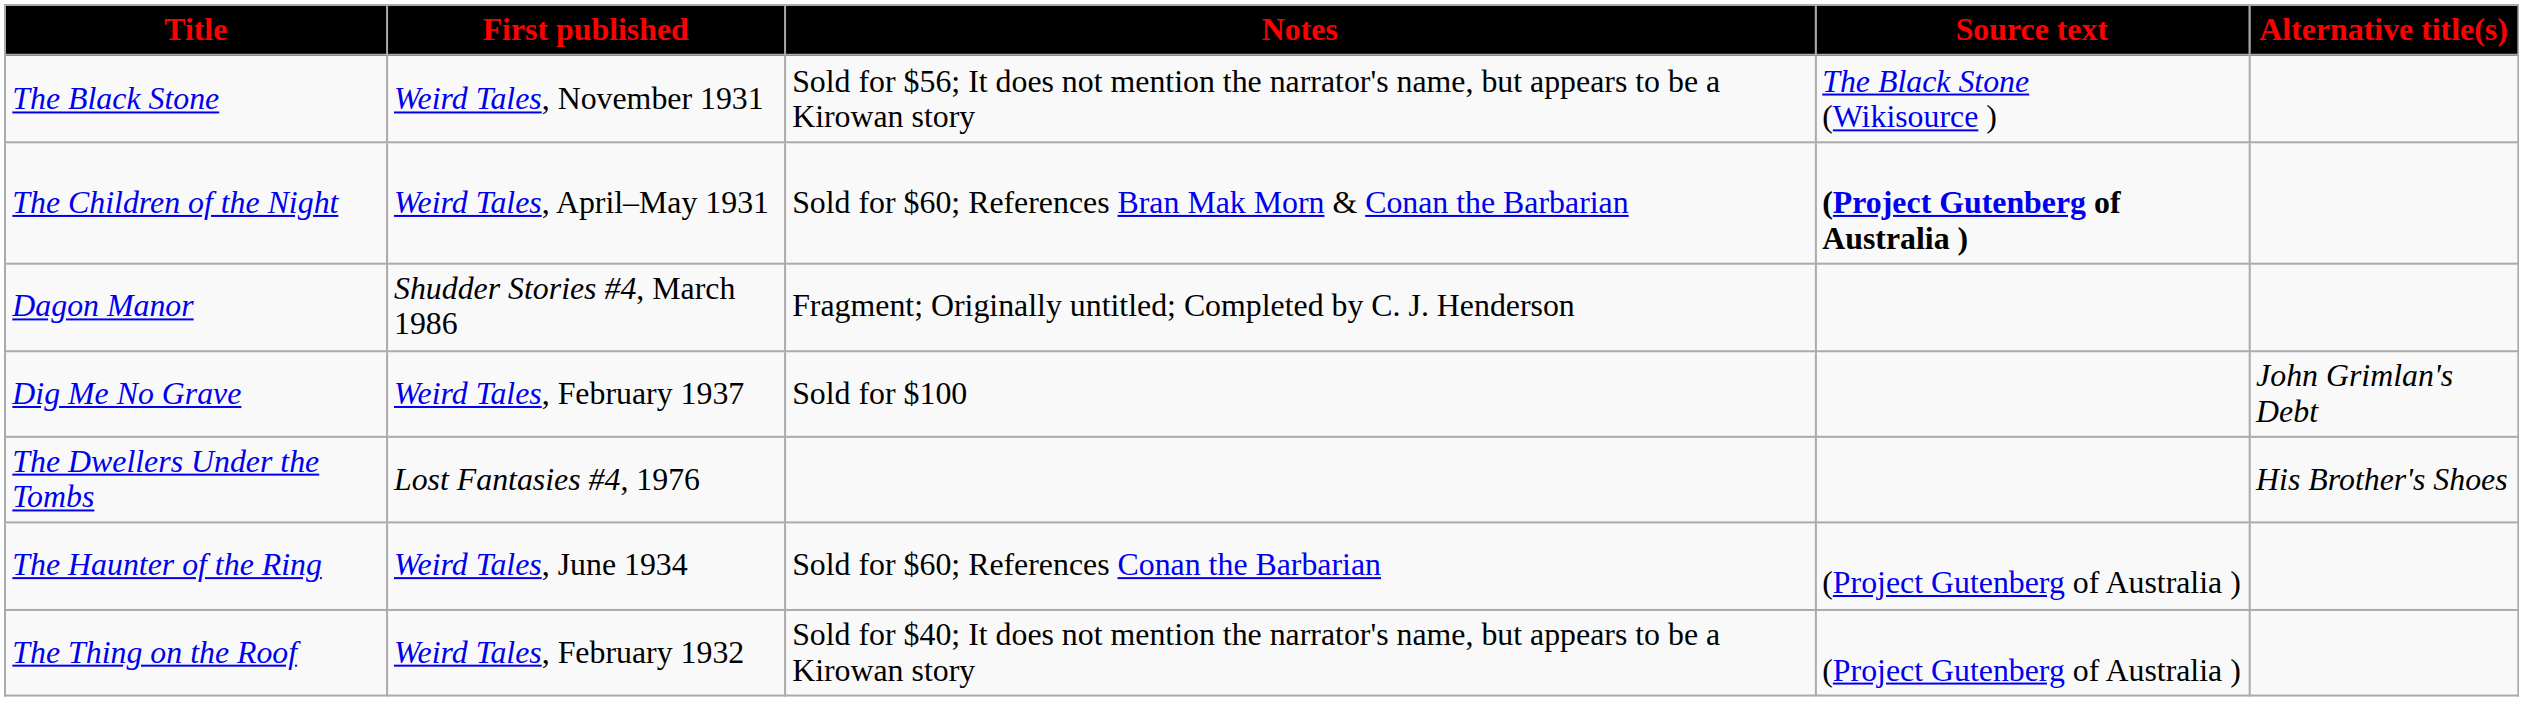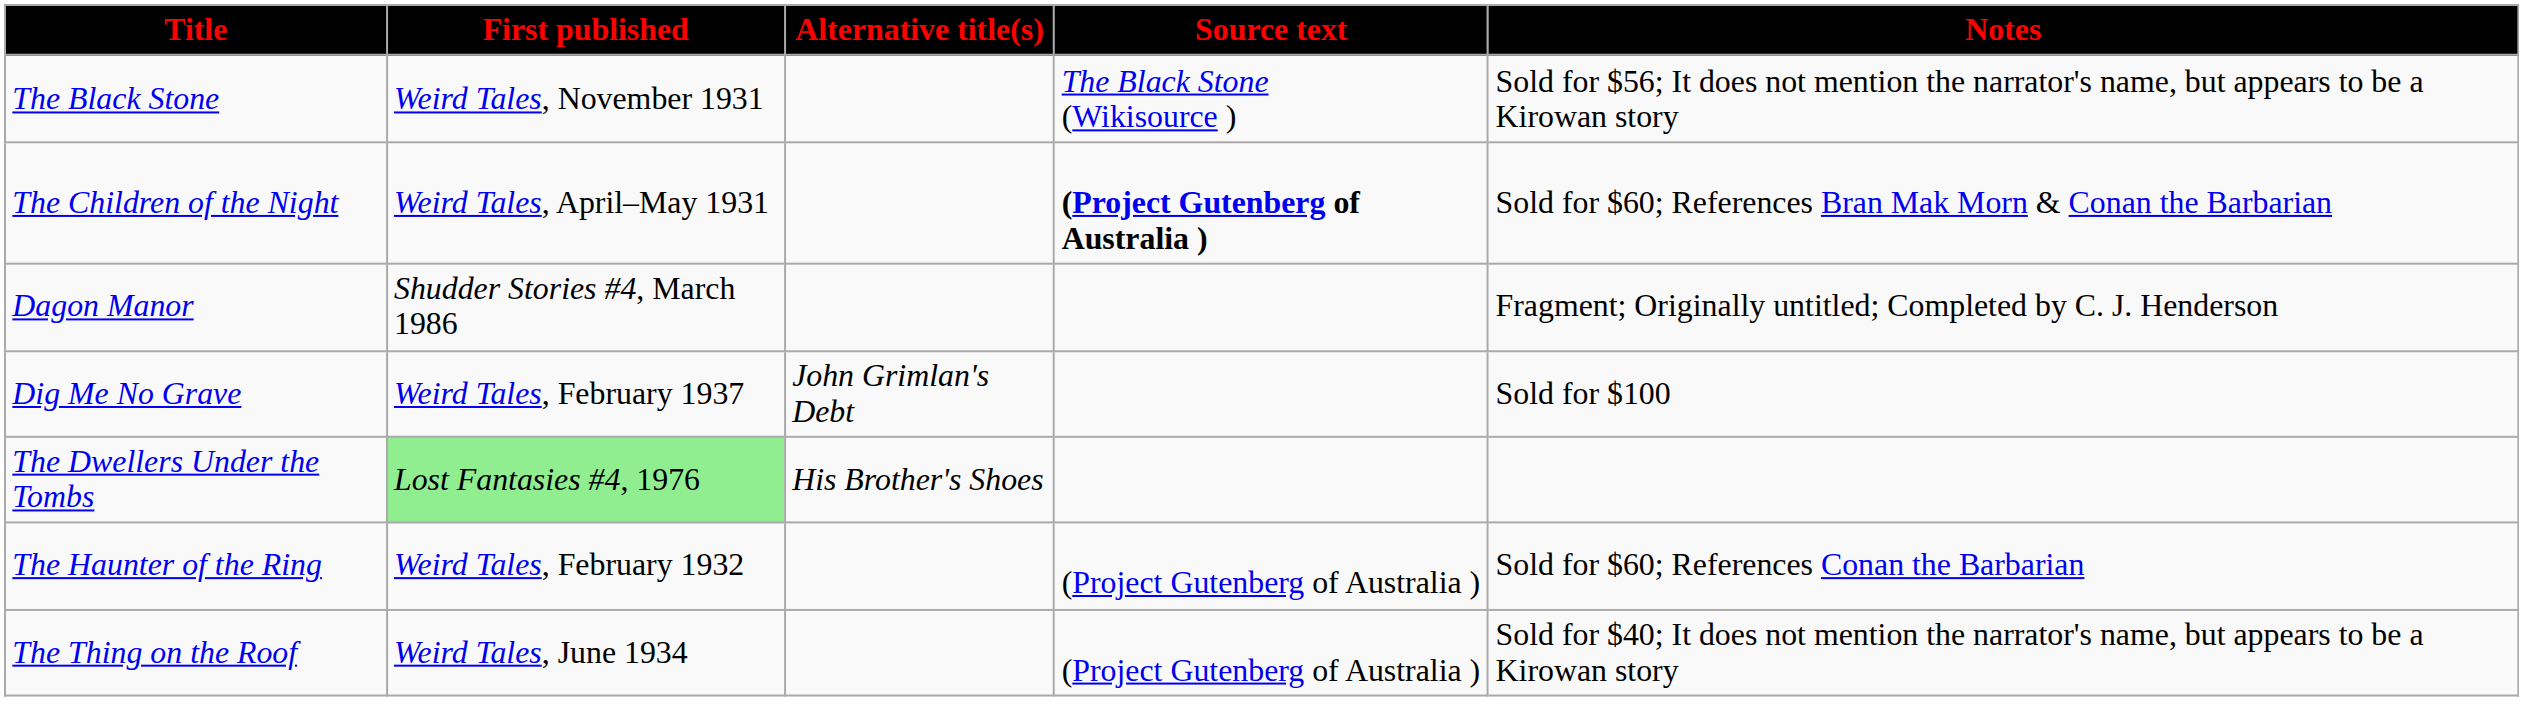 <table class="wikitable" width="100%">
 <tr>
 <th style="background:black; color:red">Title</th>
 <th style="background:black; color:red">First published</th>
+<th style="background:black; color:red">Alternative title(s)</th>
+<th style="background:black; color:red">Source text</th>
 <th style="background:black; color:red">Notes</th>
-<th style="background:black; color:red">Source text</th>
-<th style="background:black; color:red">Alternative title(s)</th>
 </tr>
 <tr>
 <td><em><a href='#'>The Black Stone</a></em></td>
 <td><em><a href='#'>Weird Tales</a></em>, November 1931</td>
+<td></td>
+<td><em><a href='#'>The Black Stone</a></em><br>(<a href='#'>Wikisource</a> )</td>
 <td>Sold for $56; It does not mention the narrator's name, but appears to be a Kirowan story</td>
-<td><em><a href='#'>The Black Stone</a></em><br>(<a href='#'>Wikisource</a> )</td>
-<td></td>
 </tr>
 <tr>
 <td><em><a href='#'>The Children of the Night</a></em></td>
 <td><em><a href='#'>Weird Tales</a></em>, April–May 1931</td>
+<td></td>
+<td><strong><em></em><br>(<a href='#'>Project Gutenberg</a> of Australia )</strong></td>
 <td>Sold for $60; References <a href='#'>Bran Mak Morn</a> & <a href='#'>Conan the Barbarian</a></td>
-<td><strong><em></em><br>(<a href='#'>Project Gutenberg</a> of Australia )</strong></td>
-<td></td>
 </tr>
 <tr>
 <td><em><a href='#'>Dagon Manor</a></em></td>
 <td><em>Shudder Stories #4</em>, March 1986</td>
+<td></td>
+<td></td>
 <td>Fragment; Originally untitled; Completed by C. J. Henderson</td>
+</tr>
+<tr>
+<td><em><a href='#'>Dig Me No Grave</a></em></td>
+<td><em><a href='#'>Weird Tales</a></em>, February 1937</td>
+<td><em>John Grimlan's Debt</em></td>
+<td></td>
+<td>Sold for $100</td>
+</tr>
+<tr>
+<td><em><a href='#'>The Dwellers Under the Tombs</a></em></td>
+<td style="background: lightgreen;"><em>Lost Fantasies #4</em>, 1976</td>
+<td><em>His Brother's Shoes</em></td>
 <td></td>
 <td></td>
 </tr>
 <tr>
-<td><em><a href='#'>Dig Me No Grave</a></em></td>
-<td><em><a href='#'>Weird Tales</a></em>, February 1937</td>
-<td>Sold for $100</td>
+<td><em><a href='#'>The Haunter of the Ring</a></em></td>
+<td><em><a href='#'>Weird Tales</a></em>, February 1932</td>
 <td></td>
-<td><em>John Grimlan's Debt</em></td>
-</tr>
-<tr>
-<td><em><a href='#'>The Dwellers Under the Tombs</a></em></td>
-<td><em>Lost Fantasies #4</em>, 1976</td>
-<td></td>
-<td></td>
-<td><em>His Brother's Shoes</em></td>
-</tr>
-<tr>
-<td><em><a href='#'>The Haunter of the Ring</a></em></td>
-<td><em><a href='#'>Weird Tales</a></em>, June 1934</td>
+<td><em></em><br>(<a href='#'>Project Gutenberg</a> of Australia )</td>
 <td>Sold for $60; References <a href='#'>Conan the Barbarian</a></td>
-<td><em></em><br>(<a href='#'>Project Gutenberg</a> of Australia )</td>
-<td></td>
 </tr>
 <tr>
 <td><em><a href='#'>The Thing on the Roof</a></em></td>
-<td><em><a href='#'>Weird Tales</a></em>, February 1932</td>
+<td><em><a href='#'>Weird Tales</a></em>, June 1934</td>
+<td></td>
+<td><em></em><br>(<a href='#'>Project Gutenberg</a> of Australia )</td>
 <td>Sold for $40; It does not mention the narrator's name, but appears to be a Kirowan story</td>
-<td><em></em><br>(<a href='#'>Project Gutenberg</a> of Australia )</td>
-<td></td>
 </tr>
 </table>
